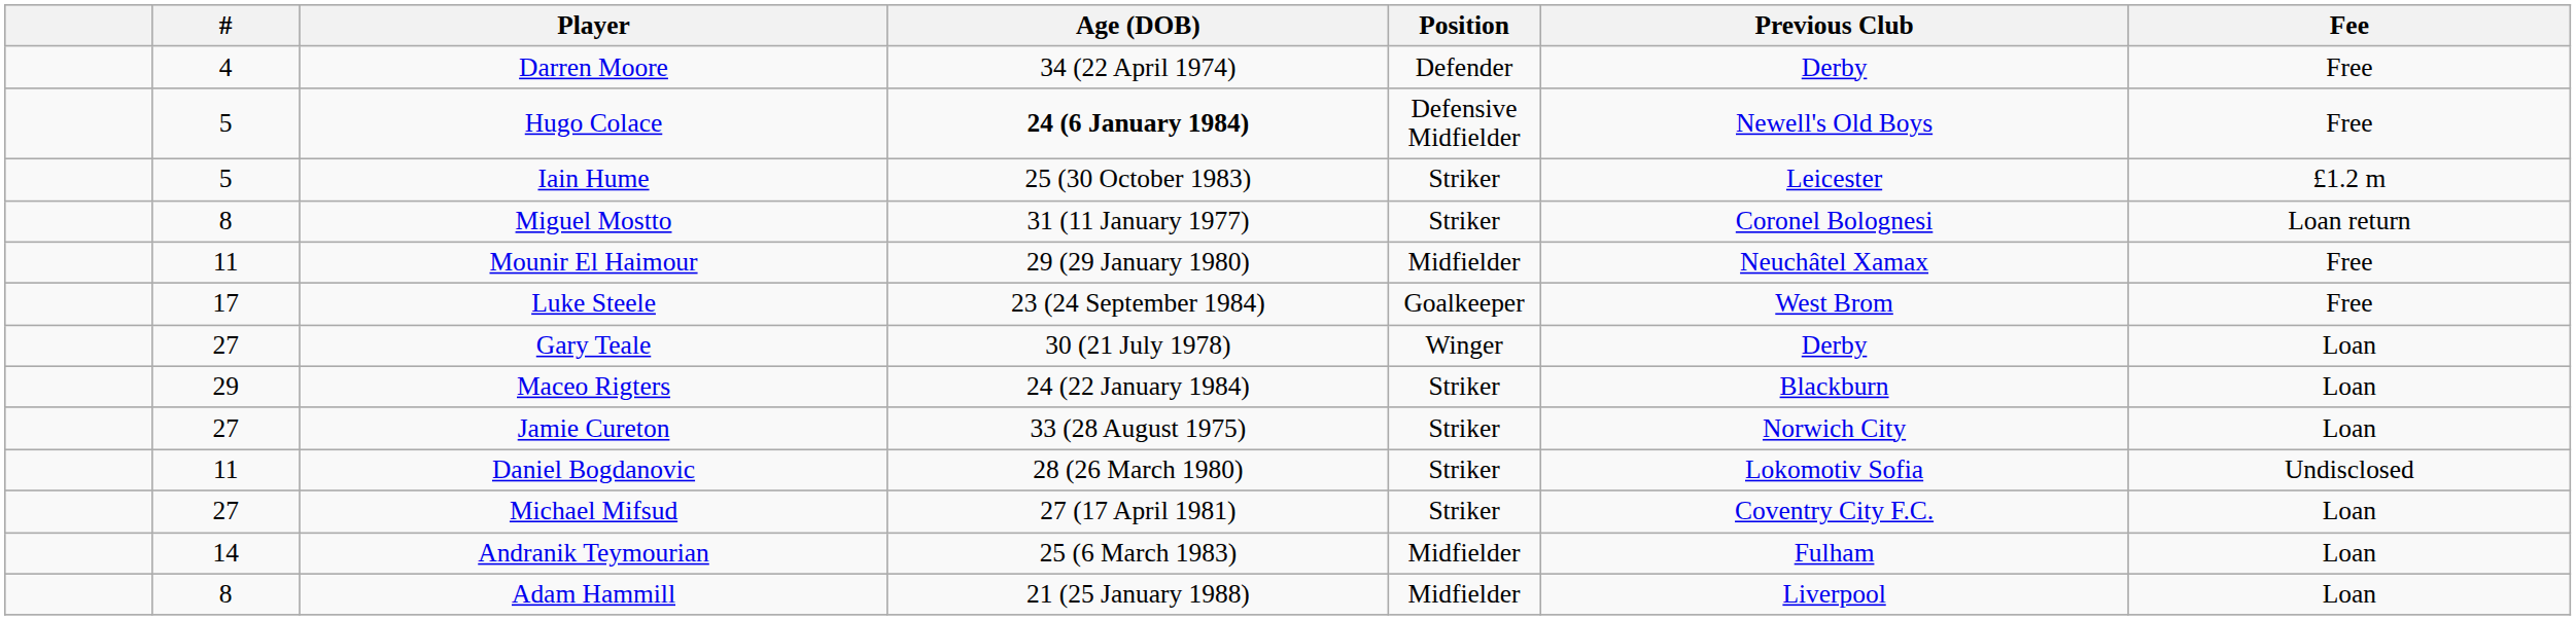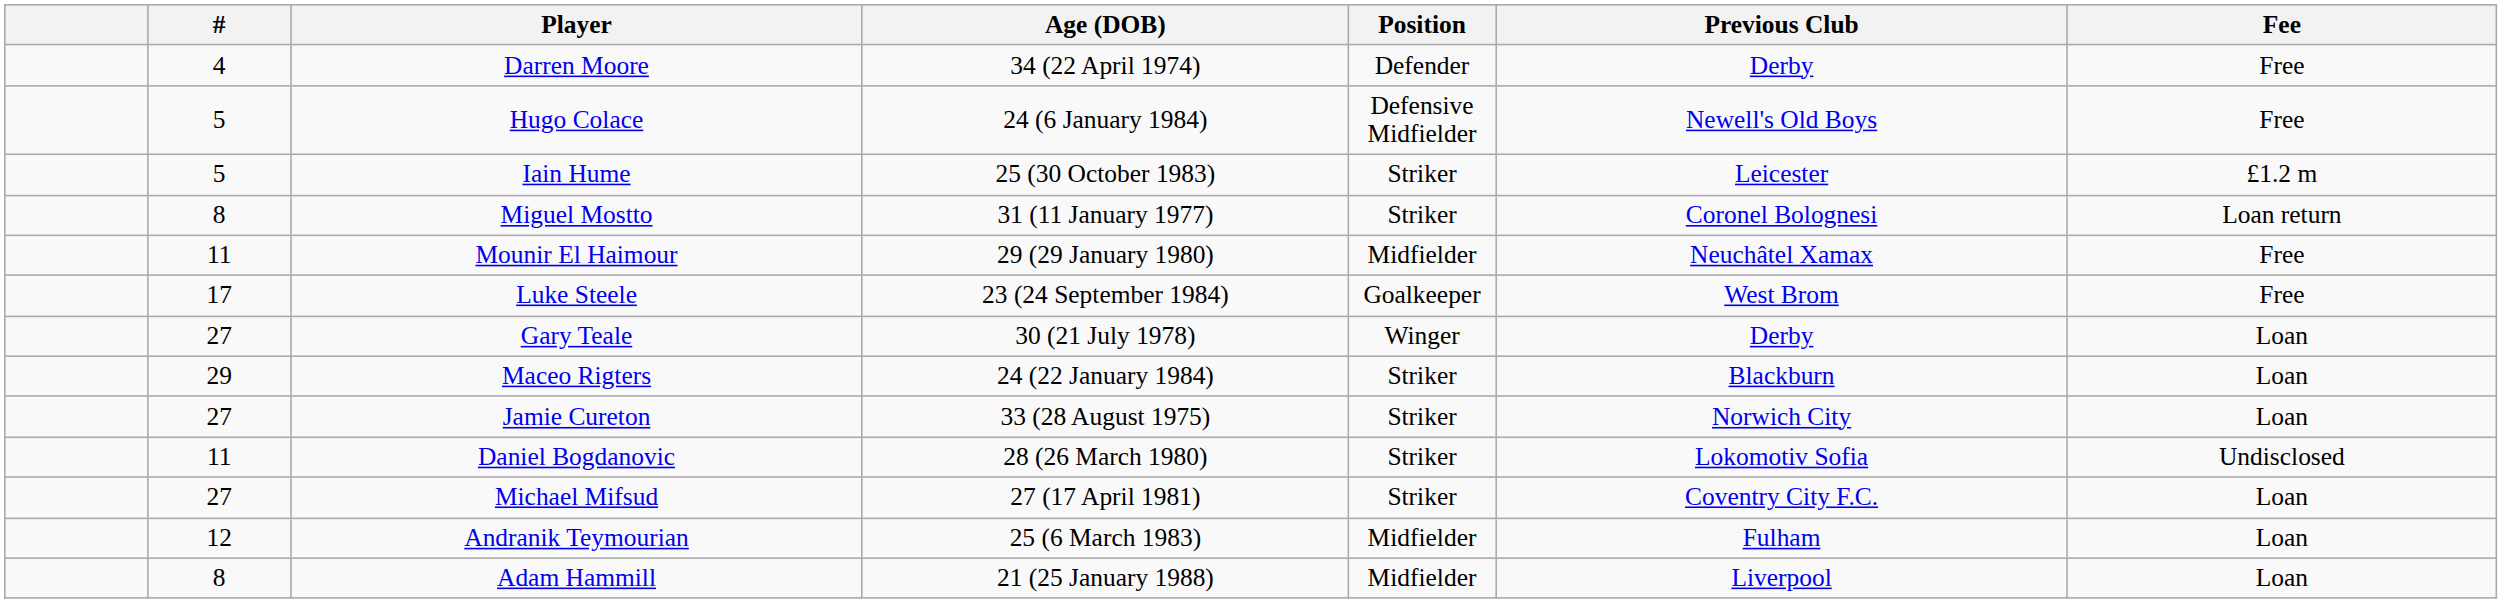 <table class="wikitable sortable">
 <tr>
 <th width=5%></th>
 <th width=5%>#</th>
 <th width=20%>Player</th>
 <th width=17%>Age (DOB)</th>
 <th width=5%>Position</th>
 <th width=20%>Previous Club</th>
 <th width=15%>Fee</th>
 </tr>
 <tr>
 <td align=center></td>
 <td align=center>4</td>
 <td align=center><a href='#'>Darren Moore</a></td>
 <td align=center>34 (22 April 1974)</td>
 <td align=center>Defender</td>
 <td align=center><a href='#'>Derby</a></td>
 <td align=center>Free</td>
 </tr>
 <tr>
 <td align=center></td>
 <td align=center>5</td>
 <td align=center><a href='#'>Hugo Colace</a></td>
-<td align=center><strong>24 (6 January 1984)</strong></td>
+<td align=center>24 (6 January 1984)</td>
 <td align=center>Defensive Midfielder</td>
 <td align=center><a href='#'>Newell's Old Boys</a></td>
 <td align=center>Free</td>
 </tr>
 <tr>
 <td align=center></td>
 <td align=center>5</td>
 <td align=center><a href='#'>Iain Hume</a></td>
 <td align=center>25 (30 October 1983)</td>
 <td align=center>Striker</td>
 <td align=center><a href='#'>Leicester</a></td>
 <td align=center>£1.2 m</td>
 </tr>
 <tr>
 <td align=center></td>
 <td align=center>8</td>
 <td align=center><a href='#'>Miguel Mostto</a></td>
 <td align=center>31 (11 January 1977)</td>
 <td align=center>Striker</td>
 <td align=center><a href='#'>Coronel Bolognesi</a></td>
 <td align=center>Loan return</td>
 </tr>
 <tr>
 <td align=center></td>
 <td align=center>11</td>
 <td align=center><a href='#'>Mounir El Haimour</a></td>
 <td align=center>29 (29 January 1980)</td>
 <td align=center>Midfielder</td>
 <td align=center><a href='#'>Neuchâtel Xamax</a></td>
 <td align=center>Free</td>
 </tr>
 <tr>
 <td align=center></td>
 <td align=center>17</td>
 <td align=center><a href='#'>Luke Steele</a></td>
 <td align=center>23 (24 September 1984)</td>
 <td align=center>Goalkeeper</td>
 <td align=center><a href='#'>West Brom</a></td>
 <td align=center>Free</td>
 </tr>
 <tr>
 <td align=center></td>
 <td align=center>27</td>
 <td align=center><a href='#'>Gary Teale</a></td>
 <td align=center>30 (21 July 1978)</td>
 <td align=center>Winger</td>
 <td align=center><a href='#'>Derby</a></td>
 <td align=center>Loan</td>
 </tr>
 <tr>
 <td align=center></td>
 <td align=center>29</td>
 <td align=center><a href='#'>Maceo Rigters</a></td>
 <td align=center>24 (22 January 1984)</td>
 <td align=center>Striker</td>
 <td align=center><a href='#'>Blackburn</a></td>
 <td align=center>Loan</td>
 </tr>
 <tr>
 <td align=center></td>
 <td align=center>27</td>
 <td align=center><a href='#'>Jamie Cureton</a></td>
 <td align=center>33 (28 August 1975)</td>
 <td align=center>Striker</td>
 <td align=center><a href='#'>Norwich City</a></td>
 <td align=center>Loan</td>
 </tr>
 <tr>
 <td align=center></td>
 <td align=center>11</td>
 <td align=center><a href='#'>Daniel Bogdanovic</a></td>
 <td align=center>28 (26 March 1980)</td>
 <td align=center>Striker</td>
 <td align=center><a href='#'>Lokomotiv Sofia</a></td>
 <td align=center>Undisclosed</td>
 </tr>
 <tr>
 <td align=center></td>
 <td align=center>27</td>
 <td align=center><a href='#'>Michael Mifsud</a></td>
 <td align=center>27 (17 April 1981)</td>
 <td align=center>Striker</td>
 <td align=center><a href='#'>Coventry City F.C.</a></td>
 <td align=center>Loan</td>
 </tr>
 <tr>
 <td align=center></td>
-<td align=center>14</td>
+<td align=center>12</td>
 <td align=center><a href='#'>Andranik Teymourian</a></td>
 <td align=center>25 (6 March 1983)</td>
 <td align=center>Midfielder</td>
 <td align=center><a href='#'>Fulham</a></td>
 <td align=center>Loan</td>
 </tr>
 <tr>
 <td align=center></td>
 <td align=center>8</td>
 <td align=center><a href='#'>Adam Hammill</a></td>
 <td align=center>21 (25 January 1988)</td>
 <td align=center>Midfielder</td>
 <td align=center><a href='#'>Liverpool</a></td>
 <td align=center>Loan</td>
 </tr>
 </table>
